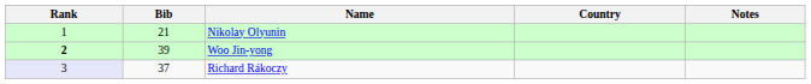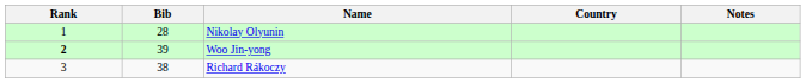 <table class="wikitable" style="text-align:center;" width=70%>
 <tr>
 <th>Rank</th>
 <th>Bib</th>
 <th>Name</th>
 <th>Country</th>
 <th>Notes</th>
 </tr>
 <tr bgcolor=ccffcc>
 <td>1</td>
-<td>21</td>
+<td>28</td>
 <td align=left><a href='#'>Nikolay Olyunin</a></td>
 <td align=left></td>
 <td></td>
 </tr>
 <tr bgcolor=ccffcc>
 <td><strong>2</strong></td>
 <td>39</td>
 <td align=left><a href='#'>Woo Jin-yong</a></td>
 <td align=left></td>
 <td></td>
 </tr>
 <tr>
-<td style="background: lavender;">3</td>
-<td>37</td>
+<td>3</td>
+<td>38</td>
 <td align=left><a href='#'>Richard Rákoczy</a></td>
 <td align=left></td>
 <td></td>
 </tr>
 </table>
